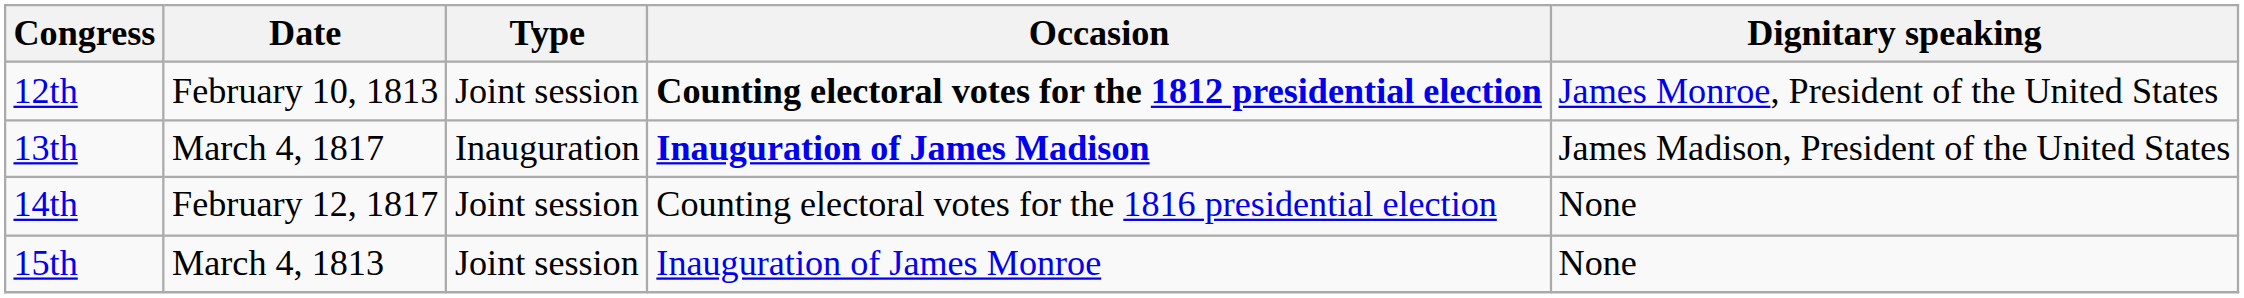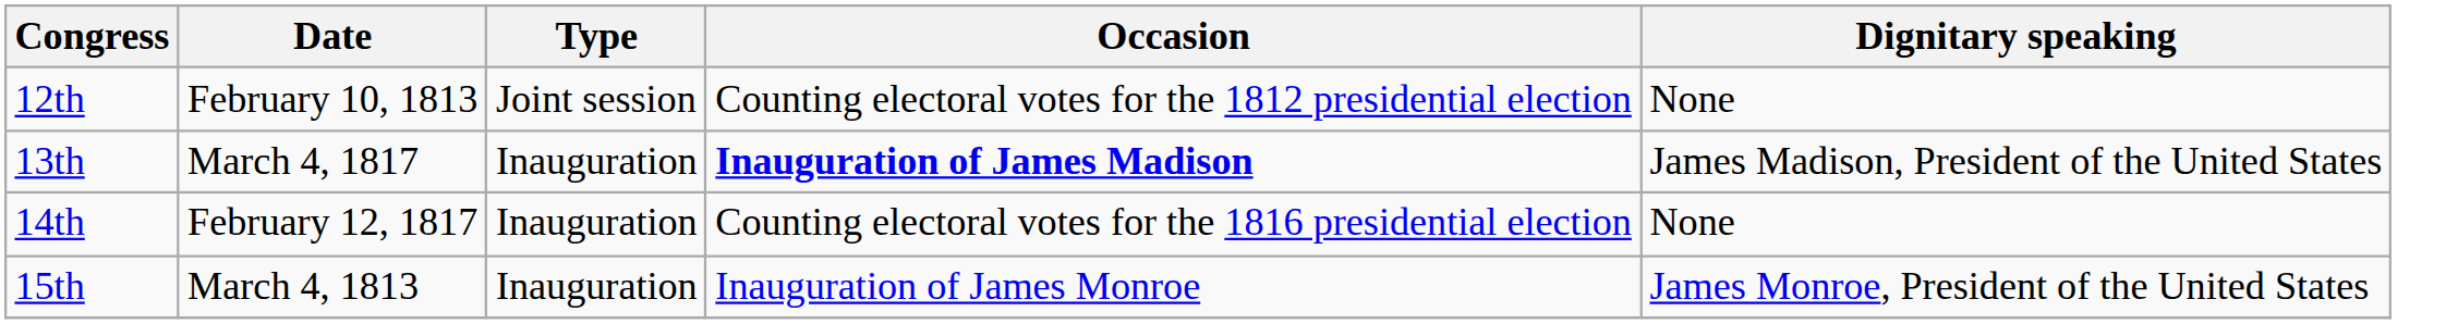 <table class="wikitable sortable">
 <tr>
 <th>Congress</th>
 <th>Date</th>
 <th>Type</th>
 <th>Occasion</th>
 <th>Dignitary speaking</th>
 </tr>
 <tr>
 <td><a href='#'>12th</a></td>
 <td>February 10, 1813</td>
 <td>Joint session</td>
-<td><strong>Counting electoral votes for the <a href='#'>1812 presidential election</a></strong></td>
-<td><a href='#'>James Monroe</a>, President of the United States</td>
+<td>Counting electoral votes for the <a href='#'>1812 presidential election</a></td>
+<td>None</td>
 </tr>
 <tr>
 <td><a href='#'>13th</a></td>
 <td>March 4, 1817</td>
 <td>Inauguration</td>
 <td><strong><a href='#'>Inauguration of James Madison</a></strong></td>
 <td>James Madison, President of the United States</td>
 </tr>
 <tr>
 <td><a href='#'>14th</a></td>
 <td>February 12, 1817</td>
-<td>Joint session</td>
+<td>Inauguration</td>
 <td>Counting electoral votes for the <a href='#'>1816 presidential election</a></td>
 <td>None</td>
 </tr>
 <tr>
 <td><a href='#'>15th</a></td>
 <td>March 4, 1813</td>
-<td>Joint session</td>
+<td>Inauguration</td>
 <td><a href='#'>Inauguration of James Monroe</a></td>
-<td>None</td>
+<td><a href='#'>James Monroe</a>, President of the United States</td>
 </tr>
 <tr>
 </tr>
 </table>
